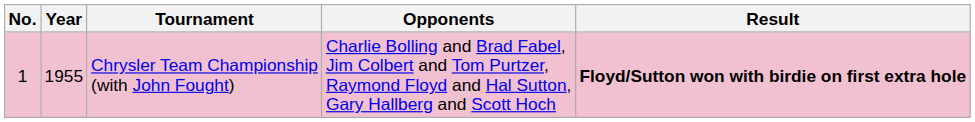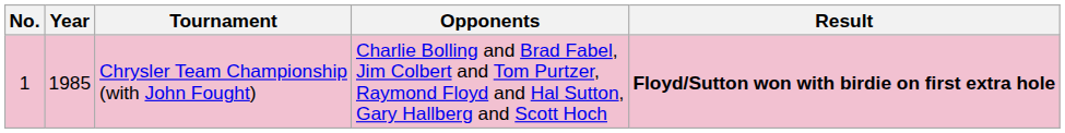 <table class="wikitable" style="font-size:95%;">
 <tr>
 <th>No.</th>
 <th>Year</th>
 <th>Tournament</th>
 <th>Opponents</th>
 <th>Result</th>
 </tr>
 <tr style="background:#F2C1D1;">
 <td align=center>1</td>
-<td>1955</td>
+<td>1985</td>
 <td><a href='#'>Chrysler Team Championship</a><br>(with  <a href='#'>John Fought</a>)</td>
 <td> <a href='#'>Charlie Bolling</a> and  <a href='#'>Brad Fabel</a>,<br> <a href='#'>Jim Colbert</a> and  <a href='#'>Tom Purtzer</a>,<br> <a href='#'>Raymond Floyd</a> and  <a href='#'>Hal Sutton</a>,<br> <a href='#'>Gary Hallberg</a> and  <a href='#'>Scott Hoch</a></td>
 <td><strong>Floyd/Sutton won with birdie on first extra hole</strong></td>
 </tr>
 </table>
